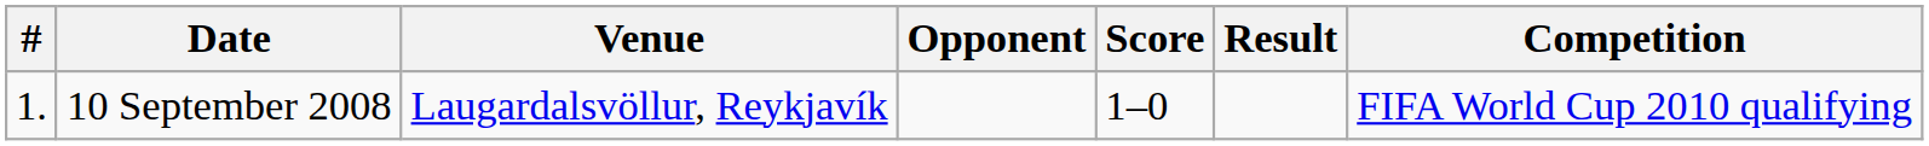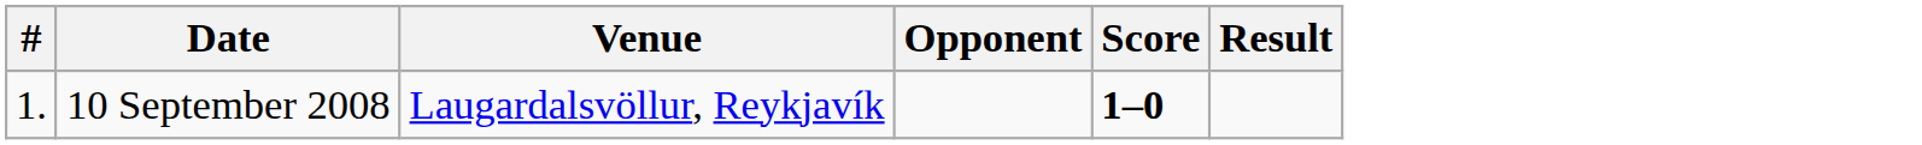 <table class="wikitable">
 <tr>
 <th>#</th>
 <th>Date</th>
 <th>Venue</th>
 <th>Opponent</th>
 <th>Score</th>
 <th>Result</th>
-<th>Competition</th>
 </tr>
 <tr>
 <td>1.</td>
 <td>10 September 2008</td>
 <td><a href='#'>Laugardalsvöllur</a>, <a href='#'>Reykjavík</a></td>
 <td></td>
-<td>1–0</td>
+<td><strong>1–0</strong></td>
 <td></td>
-<td><a href='#'>FIFA World Cup 2010 qualifying</a></td>
 </tr>
 </table>
